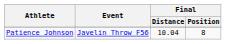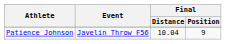 <table class=wikitable style="font-size:90%">
 <tr>
 <th rowspan="2">Athlete</th>
 <th rowspan="2">Event</th>
 <th colspan="2">Final</th>
 </tr>
 <tr style="font-size:95%">
 <th>Distance</th>
 <th>Position</th>
 </tr>
 <tr>
 </tr>
 <tr align=center>
 <td><a href='#'>Patience Johnson</a></td>
 <td><a href='#'>Javelin Throw F56</a></td>
 <td>10.04</td>
-<td>8</td>
+<td>9</td>
 </tr>
 </table>
